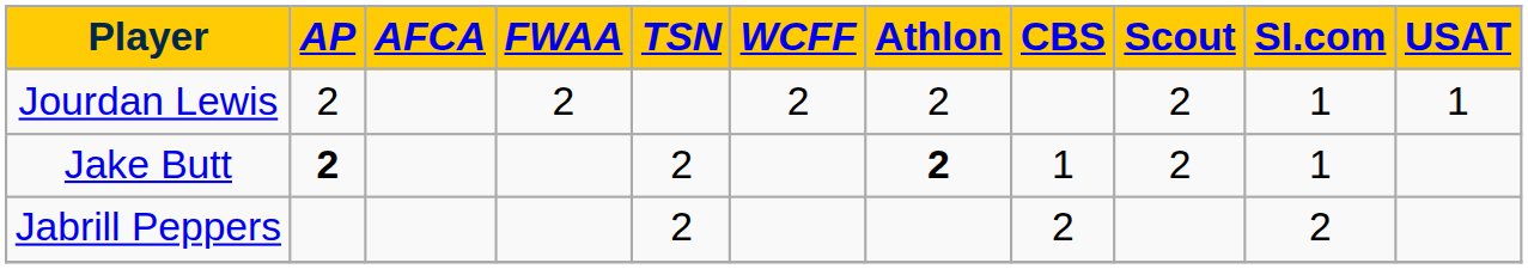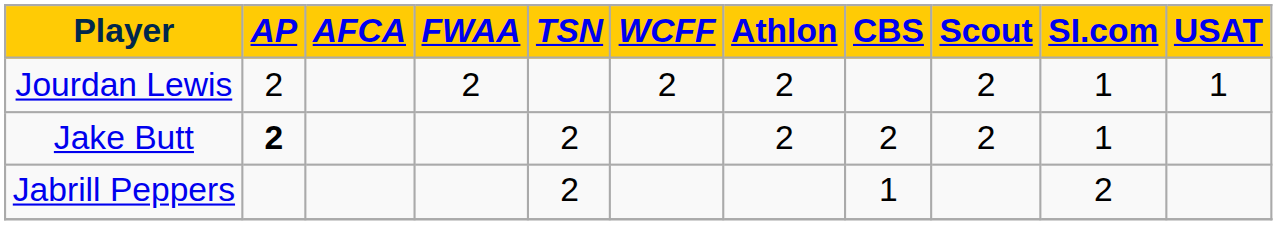 <table class="wikitable" style="text-align: center">
 <tr>
 <th style="background: #FFCB05; color: #00274C"><span>Player</span></th>
 <th style="background: #FFCB05; color: #00274C"><a href='#'><span><em>AP</em></span></a></th>
 <th style="background: #FFCB05; color: #00274C"><a href='#'><span><em>AFCA</em></span></a></th>
 <th style="background: #FFCB05; color: #00274C"><a href='#'><span><em>FWAA</em></span></a></th>
 <th style="background: #FFCB05; color: #00274C"><a href='#'><span><em>TSN</em></span></a></th>
 <th style="background: #FFCB05; color: #00274C"><a href='#'><span><em>WCFF</em></span></a></th>
 <th style="background: #FFCB05; color: #00274C"><a href='#'><span>Athlon</span></a></th>
 <th style="background: #FFCB05; color: #00274C"><a href='#'><span>CBS</span></a></th>
 <th style="background: #FFCB05; color: #00274C"><a href='#'><span>Scout</span></a></th>
 <th style="background: #FFCB05; color: #00274C"><a href='#'><span>SI.com</span></a></th>
 <th style="background: #FFCB05; color: #00274C"><a href='#'><span>USAT</span></a></th>
 </tr>
 <tr align="center">
 <td><a href='#'>Jourdan Lewis</a></td>
 <td>2</td>
 <td></td>
 <td>2</td>
 <td></td>
 <td>2</td>
 <td>2</td>
 <td></td>
 <td>2</td>
 <td>1</td>
 <td>1</td>
 </tr>
 <tr align="center">
 <td><a href='#'>Jake Butt</a></td>
 <td><strong>2</strong></td>
 <td></td>
 <td></td>
 <td>2</td>
 <td></td>
-<td><strong>2</strong></td>
-<td>1</td>
+<td>2</td>
+<td>2</td>
 <td>2</td>
 <td>1</td>
 <td></td>
 </tr>
 <tr align="center">
 <td><a href='#'>Jabrill Peppers</a></td>
 <td></td>
 <td></td>
 <td></td>
 <td>2</td>
 <td></td>
 <td></td>
-<td>2</td>
+<td>1</td>
 <td></td>
 <td>2</td>
 <td></td>
 </tr>
 <tr align="center">
 </tr>
 </table>
